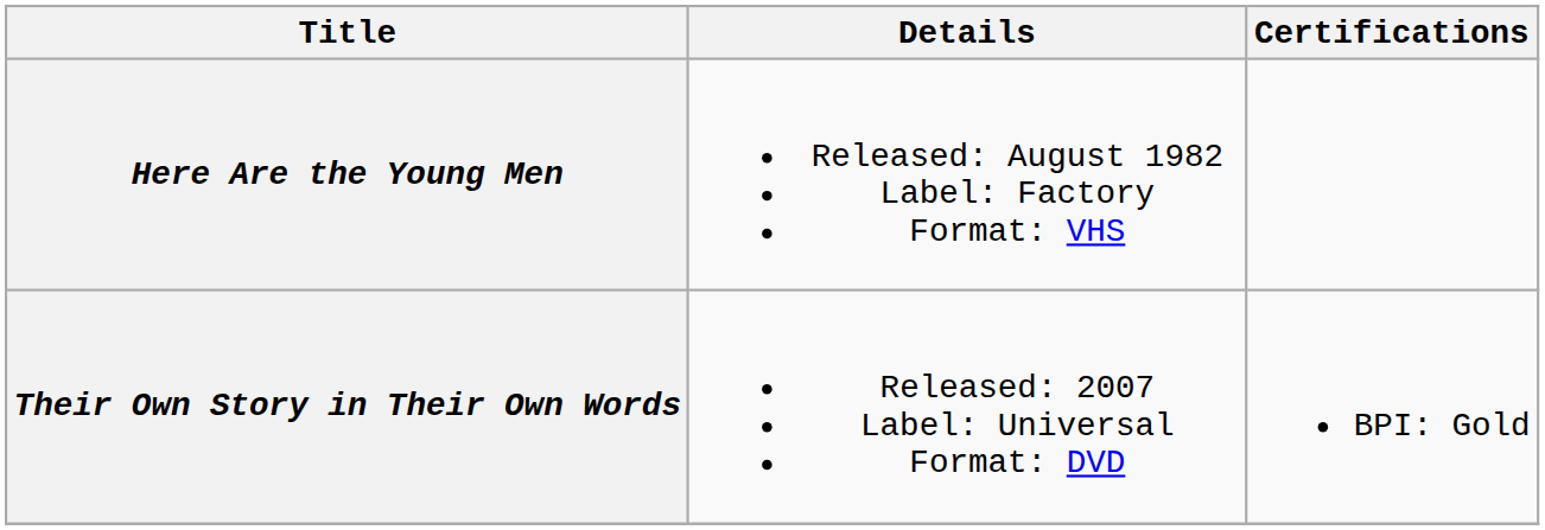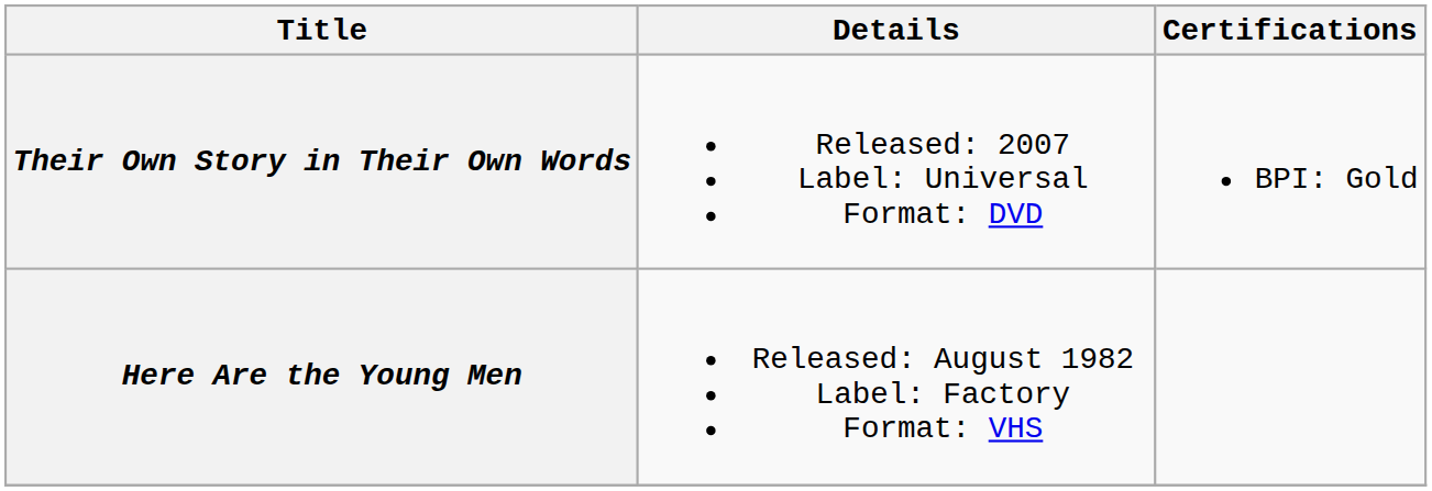 <table class="wikitable plainrowheaders" style="text-align:center">
 <tr>
 <th scope="col">Title</th>
 <th scope="col" width="215">Details</th>
 <th>Certifications</th>
 </tr>
 <tr>
+<th scope="row"><em>Their Own Story in Their Own Words</em></th>
+<td><br><ul><li>Released: 2007</li><li>Label: Universal</li><li>Format: <a href='#'>DVD</a></li></ul></td>
+<td><br><ul><li>BPI: Gold</li></ul></td>
+</tr>
+<tr>
 <th scope="row"><em>Here Are the Young Men</em></th>
 <td><br><ul><li>Released: August 1982</li><li>Label: Factory</li><li>Format: <a href='#'>VHS</a></li></ul></td>
 <td></td>
 </tr>
 <tr>
-<th scope="row"><em>Their Own Story in Their Own Words</em></th>
-<td><br><ul><li>Released: 2007</li><li>Label: Universal</li><li>Format: <a href='#'>DVD</a></li></ul></td>
-<td><br><ul><li>BPI: Gold</li></ul></td>
-</tr>
-<tr>
 </tr>
 </table>
